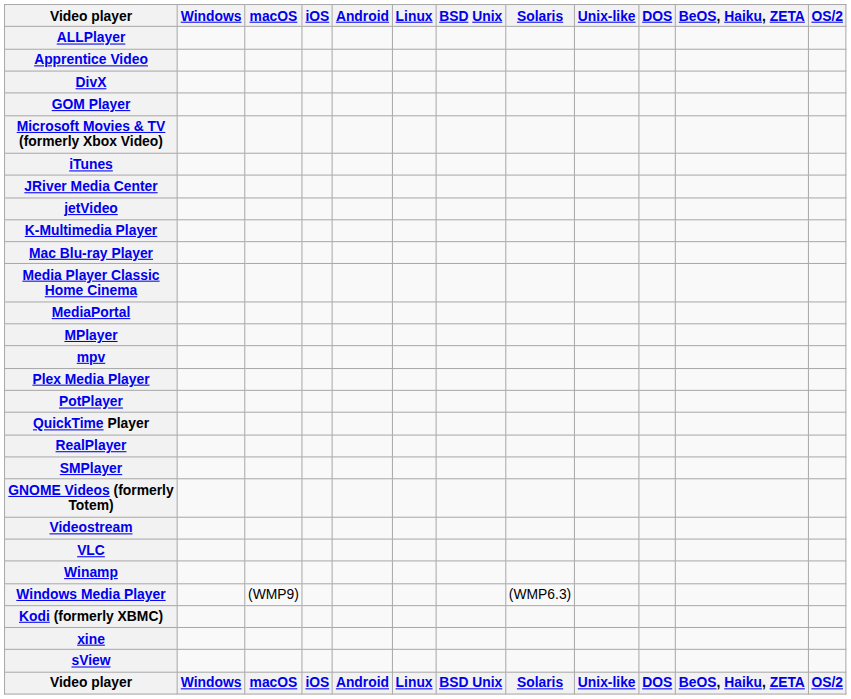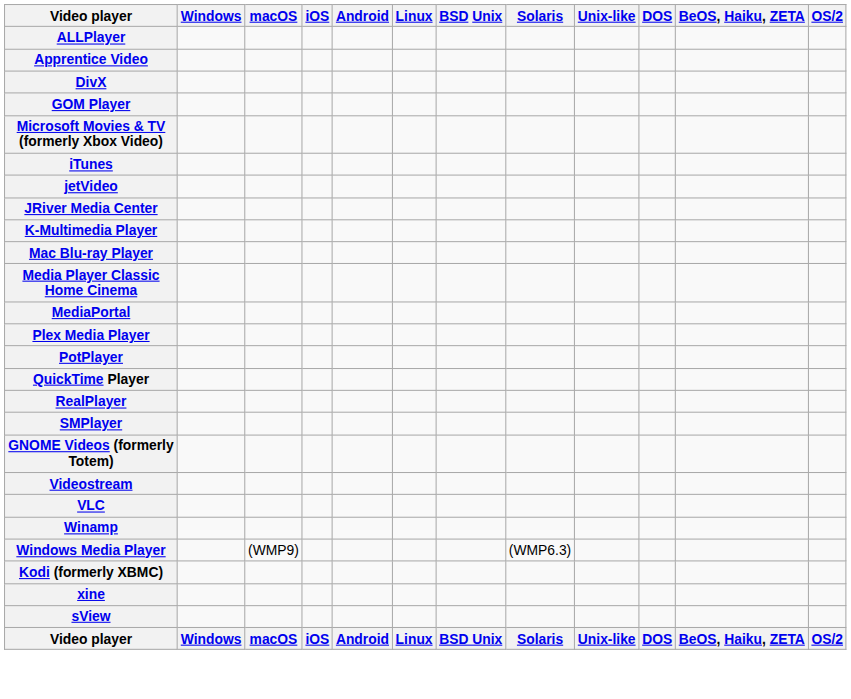 <table class="wikitable sortable sort-under" style="font-size: smaller; text-align: center; width: auto; table-layout: fixed">
 <tr>
 <th style="width:12em">Video player</th>
 <th><a href='#'>Windows</a></th>
 <th><a href='#'>macOS</a></th>
 <th><a href='#'>iOS</a></th>
 <th><a href='#'>Android</a></th>
 <th><a href='#'>Linux</a></th>
 <th><a href='#'>BSD</a> <a href='#'>Unix</a></th>
 <th><a href='#'>Solaris</a></th>
 <th><a href='#'>Unix-like</a></th>
 <th><a href='#'>DOS</a></th>
 <th><a href='#'>BeOS</a>, <a href='#'>Haiku</a>, <a href='#'>ZETA</a></th>
 <th><a href='#'>OS/2</a></th>
 </tr>
 <tr>
 <th><a href='#'>ALLPlayer</a></th>
 <td></td>
 <td></td>
 <td></td>
 <td></td>
 <td></td>
 <td></td>
 <td></td>
 <td></td>
 <td></td>
 <td></td>
 <td></td>
 </tr>
 <tr>
 <th><a href='#'>Apprentice Video</a></th>
 <td></td>
 <td></td>
 <td></td>
 <td></td>
 <td></td>
 <td></td>
 <td></td>
 <td></td>
 <td></td>
 <td></td>
 <td></td>
 </tr>
 <tr>
 <th><a href='#'>DivX</a></th>
 <td></td>
 <td></td>
 <td></td>
 <td></td>
 <td></td>
 <td></td>
 <td></td>
 <td></td>
 <td></td>
 <td></td>
 <td></td>
 </tr>
 <tr>
 <th><a href='#'>GOM Player</a></th>
 <td></td>
 <td></td>
 <td></td>
 <td></td>
 <td></td>
 <td></td>
 <td></td>
 <td></td>
 <td></td>
 <td></td>
 <td></td>
 </tr>
 <tr>
 <th><a href='#'>Microsoft Movies & TV</a> (formerly Xbox Video)</th>
 <td></td>
 <td></td>
 <td></td>
 <td></td>
 <td></td>
 <td></td>
 <td></td>
 <td></td>
 <td></td>
 <td></td>
 <td></td>
 </tr>
 <tr>
 <th><a href='#'>iTunes</a></th>
 <td></td>
 <td></td>
 <td></td>
 <td></td>
 <td></td>
 <td></td>
 <td></td>
 <td></td>
 <td></td>
 <td></td>
 <td></td>
 </tr>
 <tr>
-<th><a href='#'>JRiver Media Center</a></th>
+<th><a href='#'>jetVideo</a></th>
 <td></td>
 <td></td>
 <td></td>
 <td></td>
 <td></td>
 <td></td>
 <td></td>
 <td></td>
 <td></td>
 <td></td>
 <td></td>
 </tr>
 <tr>
-<th><a href='#'>jetVideo</a></th>
+<th><a href='#'>JRiver Media Center</a></th>
 <td></td>
 <td></td>
 <td></td>
 <td></td>
 <td></td>
 <td></td>
 <td></td>
 <td></td>
 <td></td>
 <td></td>
 <td></td>
 </tr>
 <tr>
 <th><a href='#'>K-Multimedia Player</a></th>
 <td></td>
 <td></td>
 <td></td>
 <td></td>
 <td></td>
 <td></td>
 <td></td>
 <td></td>
 <td></td>
 <td></td>
 <td></td>
 </tr>
 <tr>
 <th><a href='#'>Mac Blu-ray Player</a></th>
 <td></td>
 <td></td>
 <td></td>
 <td></td>
 <td></td>
 <td></td>
 <td></td>
 <td></td>
 <td></td>
 <td></td>
 <td></td>
 </tr>
 <tr>
 <th><a href='#'>Media Player Classic Home Cinema</a></th>
 <td></td>
 <td></td>
 <td></td>
 <td></td>
 <td></td>
 <td></td>
 <td></td>
 <td></td>
 <td></td>
 <td></td>
 <td></td>
 </tr>
 <tr>
 <th><a href='#'>MediaPortal</a></th>
-<td></td>
-<td></td>
-<td></td>
-<td></td>
-<td></td>
-<td></td>
-<td></td>
-<td></td>
-<td></td>
-<td></td>
-<td></td>
-</tr>
-<tr>
-<th><a href='#'>MPlayer</a></th>
-<td></td>
-<td></td>
-<td></td>
-<td></td>
-<td></td>
-<td></td>
-<td></td>
-<td></td>
-<td></td>
-<td></td>
-<td></td>
-</tr>
-<tr>
-<th><a href='#'>mpv</a></th>
 <td></td>
 <td></td>
 <td></td>
 <td></td>
 <td></td>
 <td></td>
 <td></td>
 <td></td>
 <td></td>
 <td></td>
 <td></td>
 </tr>
 <tr>
 <th><a href='#'>Plex Media Player</a></th>
 <td></td>
 <td></td>
 <td></td>
 <td></td>
 <td></td>
 <td></td>
 <td></td>
 <td></td>
 <td></td>
 <td></td>
 <td></td>
 </tr>
 <tr>
 <th><a href='#'>PotPlayer</a></th>
 <td></td>
 <td></td>
 <td></td>
 <td></td>
 <td></td>
 <td></td>
 <td></td>
 <td></td>
 <td></td>
 <td></td>
 <td></td>
 </tr>
 <tr>
 <th><a href='#'>QuickTime</a> Player</th>
 <td></td>
 <td></td>
 <td></td>
 <td></td>
 <td></td>
 <td></td>
 <td></td>
 <td></td>
 <td></td>
 <td></td>
 <td></td>
 </tr>
 <tr>
 <th><a href='#'>RealPlayer</a></th>
 <td></td>
 <td></td>
 <td></td>
 <td></td>
 <td></td>
 <td></td>
 <td></td>
 <td></td>
 <td></td>
 <td></td>
 <td></td>
 </tr>
 <tr>
 <th><a href='#'>SMPlayer</a></th>
 <td></td>
 <td></td>
 <td></td>
 <td></td>
 <td></td>
 <td></td>
 <td></td>
 <td></td>
 <td></td>
 <td></td>
 <td></td>
 </tr>
 <tr>
 <th><a href='#'>GNOME Videos</a> (formerly Totem)</th>
 <td></td>
 <td></td>
 <td></td>
 <td></td>
 <td></td>
 <td></td>
 <td></td>
 <td></td>
 <td></td>
 <td></td>
 <td></td>
 </tr>
 <tr>
 <th><a href='#'>Videostream</a></th>
 <td></td>
 <td></td>
 <td></td>
 <td></td>
 <td></td>
 <td></td>
 <td></td>
 <td></td>
 <td></td>
 <td></td>
 <td></td>
 </tr>
 <tr>
 <th><a href='#'>VLC</a></th>
 <td></td>
 <td></td>
 <td></td>
 <td></td>
 <td></td>
 <td></td>
 <td></td>
 <td></td>
 <td></td>
 <td></td>
 <td></td>
 </tr>
 <tr>
 <th><a href='#'>Winamp</a></th>
 <td></td>
 <td></td>
 <td></td>
 <td></td>
 <td></td>
 <td></td>
 <td></td>
 <td></td>
 <td></td>
 <td></td>
 <td></td>
 </tr>
 <tr>
 <th><a href='#'>Windows Media Player</a></th>
 <td></td>
 <td> (WMP9)</td>
 <td></td>
 <td></td>
 <td></td>
 <td></td>
 <td> (WMP6.3)</td>
 <td></td>
 <td></td>
 <td></td>
 <td></td>
 </tr>
 <tr>
 <th><a href='#'>Kodi</a> (formerly XBMC)</th>
 <td></td>
 <td></td>
 <td></td>
 <td></td>
 <td></td>
 <td></td>
 <td></td>
 <td></td>
 <td></td>
 <td></td>
 <td></td>
 </tr>
 <tr>
 <th><a href='#'>xine</a></th>
 <td></td>
 <td></td>
 <td></td>
 <td></td>
 <td></td>
 <td></td>
 <td></td>
 <td></td>
 <td></td>
 <td></td>
 <td></td>
 </tr>
 <tr>
 <th><a href='#'>sView</a></th>
 <td></td>
 <td></td>
 <td></td>
 <td></td>
 <td></td>
 <td></td>
 <td></td>
 <td></td>
 <td></td>
 <td></td>
 <td></td>
 </tr>
 <tr class="sortbottom">
 <th>Video player</th>
 <th><a href='#'>Windows</a></th>
 <th><a href='#'>macOS</a></th>
 <th><a href='#'>iOS</a></th>
 <th><a href='#'>Android</a></th>
 <th><a href='#'>Linux</a></th>
 <th><a href='#'>BSD Unix</a></th>
 <th><a href='#'>Solaris</a></th>
 <th><a href='#'>Unix-like</a></th>
 <th><a href='#'>DOS</a></th>
 <th><a href='#'>BeOS</a>, <a href='#'>Haiku</a>, <a href='#'>ZETA</a></th>
 <th><a href='#'>OS/2</a></th>
 </tr>
 </table>
